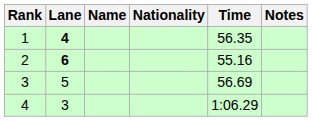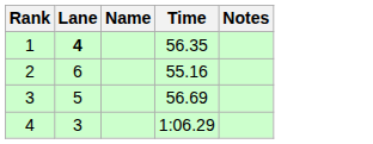 <table class="wikitable sortable" style="text-align:center">
 <tr>
 <th>Rank</th>
 <th>Lane</th>
 <th>Name</th>
-<th>Nationality</th>
 <th>Time</th>
 <th>Notes</th>
 </tr>
 <tr bgcolor=ccffcc>
 <td>1</td>
 <td><strong>4</strong></td>
 <td align=left></td>
-<td align=left></td>
 <td>56.35</td>
 <td><strong></strong> <strong></strong></td>
 </tr>
 <tr bgcolor=ccffcc>
 <td>2</td>
-<td><strong>6</strong></td>
-<td align=left></td>
+<td>6</td>
 <td align=left></td>
 <td>55.16</td>
 <td><strong></strong></td>
 </tr>
 <tr bgcolor=ccffcc>
 <td>3</td>
 <td>5</td>
 <td align=left></td>
-<td align=left></td>
 <td>56.69</td>
 <td><strong></strong></td>
 </tr>
 <tr bgcolor=ccffcc>
 <td>4</td>
 <td>3</td>
 <td align=left></td>
-<td align=left></td>
 <td>1:06.29</td>
 <td><strong></strong></td>
 </tr>
 </table>
